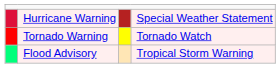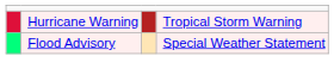 <table class="wikitable" align="right" style="margin: 1em; margin-top: 0;">
 <tr>
 <td colspan="4" align="center"></td>
 </tr>
 <tr bgcolor=#FFEFEF>
 <td style="width:10px; height:10px; background:#DE103A;"></td>
 <td> <a href='#'>Hurricane Warning</a></td>
 <td style="width:10px; height:5px; background:#B52121;"></td>
-<td> <a href='#'>Special Weather Statement</a></td>
-</tr>
-<tr bgcolor=#FFEFEF>
-<td style="width:10px; height:10px; background:#FF0000;"></td>
-<td> <a href='#'>Tornado Warning</a></td>
-<td style="width:10px; height:5px; background:#FFFF00;"></td>
-<td> <a href='#'>Tornado Watch</a></td>
+<td> <a href='#'>Tropical Storm Warning</a></td>
 </tr>
 <tr bgcolor=#FFEFEF>
 <td style="width:10px; height:5px; background:#00FF7B;"></td>
 <td> <a href='#'>Flood Advisory</a></td>
 <td style="width:10px; height:5px; background:#FFE6B5;"></td>
-<td> <a href='#'>Tropical Storm Warning</a></td>
+<td> <a href='#'>Special Weather Statement</a></td>
 </tr>
 </table>
